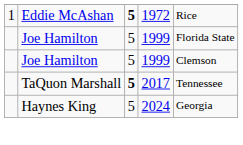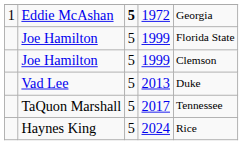 <table class="wikitable">
 <tr>
 </tr>
 <tr>
 <td>1</td>
 <td><a href='#'>Eddie McAshan</a></td>
 <td><strong><abbr>5</abbr></strong></td>
 <td><a href='#'>1972</a></td>
-<td style="font-size:80%;">Rice</td>
+<td style="font-size:80%;">Georgia</td>
 </tr>
 <tr>
 <td></td>
 <td><a href='#'>Joe Hamilton</a></td>
 <td><abbr>5</abbr></td>
 <td><a href='#'>1999</a></td>
 <td style="font-size:80%;">Florida State</td>
 </tr>
 <tr>
 <td></td>
 <td><a href='#'>Joe Hamilton</a></td>
 <td><abbr>5</abbr></td>
 <td><a href='#'>1999</a></td>
 <td style="font-size:80%;">Clemson</td>
 </tr>
 <tr>
 <td></td>
+<td><a href='#'>Vad Lee</a></td>
+<td><abbr>5</abbr></td>
+<td><a href='#'>2013</a></td>
+<td style="font-size:80%;">Duke</td>
+</tr>
+<tr>
+<td></td>
 <td>TaQuon Marshall</td>
-<td><strong><abbr>5</abbr></strong></td>
+<td><abbr>5</abbr></td>
 <td><a href='#'>2017</a></td>
 <td style="font-size:80%;">Tennessee</td>
 </tr>
 <tr>
 <td></td>
 <td>Haynes King</td>
 <td><abbr>5</abbr></td>
 <td><a href='#'>2024</a></td>
-<td style="font-size:80%;">Georgia</td>
+<td style="font-size:80%;">Rice</td>
 </tr>
 </table>
